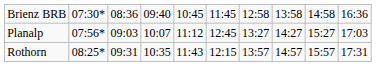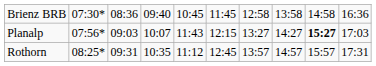 <table class=wikitable>
 <tr>
 <td>Brienz BRB</td>
 <td>07:30*</td>
 <td>08:36</td>
 <td>09:40</td>
 <td>10:45</td>
 <td>11:45</td>
 <td>12:58</td>
 <td>13:58</td>
 <td>14:58</td>
 <td>16:36</td>
 </tr>
 <tr>
 <td>Planalp</td>
 <td>07:56*</td>
 <td>09:03</td>
 <td>10:07</td>
-<td>11:12</td>
-<td>12:45</td>
+<td>11:43</td>
+<td>12:15</td>
 <td>13:27</td>
 <td>14:27</td>
-<td>15:27</td>
+<td><strong>15:27</strong></td>
 <td>17:03</td>
 </tr>
 <tr>
 <td>Rothorn</td>
 <td>08:25*</td>
 <td>09:31</td>
 <td>10:35</td>
-<td>11:43</td>
-<td>12:15</td>
+<td>11:12</td>
+<td>12:45</td>
 <td>13:57</td>
 <td>14:57</td>
 <td>15:57</td>
 <td>17:31</td>
 </tr>
 </table>
